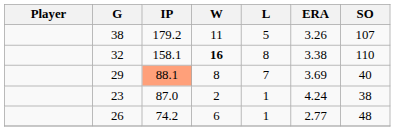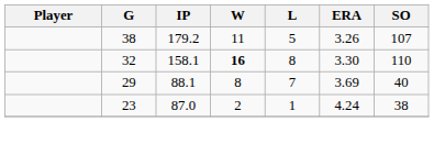 <table class="wikitable sortable">
 <tr>
 <th bgcolor="#DDDDFF" width="16%">Player</th>
 <th bgcolor="#DDDDFF" width="9%">G</th>
 <th bgcolor="#DDDDFF" width="9%">IP</th>
 <th bgcolor="#DDDDFF" width="9%">W</th>
 <th bgcolor="#DDDDFF" width="9%">L</th>
 <th bgcolor="#DDDDFF" width="9%">ERA</th>
 <th bgcolor="#DDDDFF" width="9%">SO</th>
 </tr>
 <tr align="center">
 <td></td>
 <td>38</td>
 <td>179.2</td>
 <td>11</td>
 <td>5</td>
 <td>3.26</td>
 <td>107</td>
 </tr>
 <tr align="center">
 <td></td>
 <td>32</td>
 <td>158.1</td>
 <td><strong>16</strong></td>
 <td>8</td>
-<td>3.38</td>
+<td>3.30</td>
 <td>110</td>
 </tr>
 <tr align="center">
 <td></td>
 <td>29</td>
-<td style="background: lightsalmon;">88.1</td>
+<td>88.1</td>
 <td>8</td>
 <td>7</td>
 <td>3.69</td>
 <td>40</td>
 </tr>
 <tr align="center">
 <td></td>
 <td>23</td>
 <td>87.0</td>
 <td>2</td>
 <td>1</td>
 <td>4.24</td>
 <td>38</td>
 </tr>
-<tr align=center>
-<td></td>
-<td>26</td>
-<td>74.2</td>
-<td>6</td>
-<td>1</td>
-<td>2.77</td>
-<td>48</td>
-</tr>
 <tr align="center">
 </tr>
 </table>
